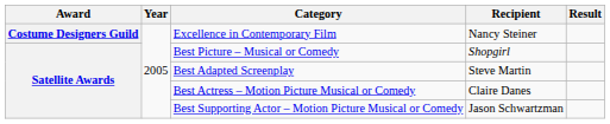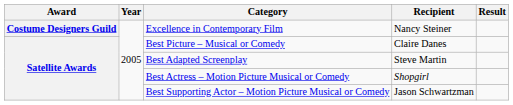 <table class="wikitable plainrowheaders">
 <tr>
 <th scope="col">Award</th>
 <th scope="col">Year</th>
 <th scope="col">Category</th>
 <th scope="col">Recipient</th>
 <th scope="col">Result</th>
 </tr>
 <tr>
 <th scope="row"><a href='#'>Costume Designers Guild</a></th>
 <td rowspan="5">2005</td>
 <td><a href='#'>Excellence in Contemporary Film</a></td>
 <td>Nancy Steiner</td>
 <td></td>
 </tr>
 <tr>
 <th scope="row" rowspan="4"><a href='#'>Satellite Awards</a></th>
 <td><a href='#'>Best Picture – Musical or Comedy</a></td>
-<td><em>Shopgirl</em></td>
+<td>Claire Danes</td>
 <td></td>
 </tr>
 <tr>
 <td><a href='#'>Best Adapted Screenplay</a></td>
 <td>Steve Martin</td>
 <td></td>
 </tr>
 <tr>
 <td><a href='#'>Best Actress – Motion Picture Musical or Comedy</a></td>
-<td>Claire Danes</td>
+<td><em>Shopgirl</em></td>
 <td></td>
 </tr>
 <tr>
 <td><a href='#'>Best Supporting Actor – Motion Picture Musical or Comedy</a></td>
 <td>Jason Schwartzman</td>
 <td></td>
 </tr>
 </table>
